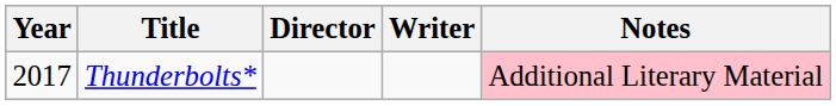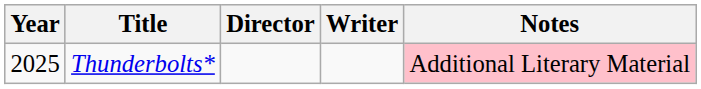 <table class="wikitable">
 <tr>
 <th>Year</th>
 <th>Title</th>
 <th>Director</th>
 <th>Writer</th>
 <th>Notes</th>
 </tr>
 <tr>
-<td>2017</td>
+<td>2025</td>
 <td><em><a href='#'>Thunderbolts*</a></em></td>
 <td></td>
 <td></td>
 <td style="background: pink;">Additional Literary Material</td>
 </tr>
 </table>
